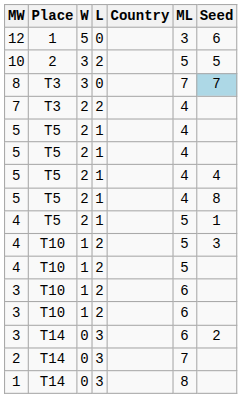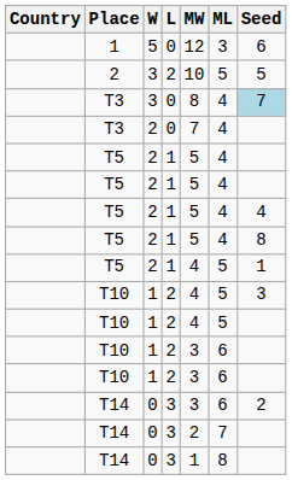 <table class="wikitable sortable" style="text-align:center">
 <tr>
-<th>MW</th>
+<th>Country</th>
 <th>Place</th>
 <th>W</th>
 <th>L</th>
-<th>Country</th>
+<th>MW</th>
 <th>ML</th>
 <th>Seed</th>
 </tr>
 <tr>
-<td>12</td>
+<td align=left></td>
 <td>1</td>
 <td>5</td>
 <td>0</td>
-<td align=left></td>
+<td>12</td>
 <td>3</td>
 <td>6</td>
 </tr>
 <tr>
-<td>10</td>
+<td align=left></td>
 <td>2</td>
 <td>3</td>
 <td>2</td>
-<td align=left></td>
+<td>10</td>
 <td>5</td>
 <td>5</td>
 </tr>
 <tr>
-<td>8</td>
+<td align=left></td>
 <td>T3</td>
 <td>3</td>
 <td>0</td>
-<td align=left></td>
-<td>7</td>
+<td>8</td>
+<td>4</td>
 <td style="background: lightblue;">7</td>
 </tr>
 <tr>
-<td>7</td>
+<td align=left></td>
 <td>T3</td>
 <td>2</td>
-<td>2</td>
-<td align=left></td>
+<td>0</td>
+<td>7</td>
 <td>4</td>
 <td></td>
 </tr>
 <tr>
-<td>5</td>
+<td align=left></td>
 <td>T5</td>
 <td>2</td>
 <td>1</td>
-<td align=left></td>
+<td>5</td>
 <td>4</td>
 <td></td>
 </tr>
 <tr>
-<td>5</td>
+<td align=left></td>
 <td>T5</td>
 <td>2</td>
 <td>1</td>
-<td align=left></td>
+<td>5</td>
 <td>4</td>
 <td></td>
 </tr>
 <tr>
-<td>5</td>
+<td align=left></td>
 <td>T5</td>
 <td>2</td>
 <td>1</td>
-<td align=left></td>
+<td>5</td>
 <td>4</td>
 <td>4</td>
 </tr>
 <tr>
-<td>5</td>
+<td align=left></td>
 <td>T5</td>
 <td>2</td>
 <td>1</td>
-<td align=left></td>
+<td>5</td>
 <td>4</td>
 <td>8</td>
 </tr>
 <tr>
-<td>4</td>
+<td align=left></td>
 <td>T5</td>
 <td>2</td>
 <td>1</td>
-<td align=left></td>
+<td>4</td>
 <td>5</td>
 <td>1</td>
 </tr>
 <tr>
-<td>4</td>
+<td align=left></td>
 <td>T10</td>
 <td>1</td>
 <td>2</td>
-<td align=left></td>
+<td>4</td>
 <td>5</td>
 <td>3</td>
 </tr>
 <tr>
-<td>4</td>
+<td align=left></td>
 <td>T10</td>
 <td>1</td>
 <td>2</td>
-<td align=left></td>
+<td>4</td>
 <td>5</td>
 <td></td>
 </tr>
 <tr>
-<td>3</td>
+<td align=left></td>
 <td>T10</td>
 <td>1</td>
 <td>2</td>
-<td align=left></td>
+<td>3</td>
 <td>6</td>
 <td></td>
 </tr>
 <tr>
-<td>3</td>
+<td align=left></td>
 <td>T10</td>
 <td>1</td>
 <td>2</td>
-<td align=left></td>
+<td>3</td>
 <td>6</td>
 <td></td>
 </tr>
 <tr>
-<td>3</td>
+<td align=left></td>
 <td>T14</td>
 <td>0</td>
 <td>3</td>
-<td align=left></td>
+<td>3</td>
 <td>6</td>
 <td>2</td>
 </tr>
 <tr>
-<td>2</td>
+<td align=left></td>
 <td>T14</td>
 <td>0</td>
 <td>3</td>
-<td align=left></td>
+<td>2</td>
 <td>7</td>
 <td></td>
 </tr>
 <tr>
-<td>1</td>
+<td align=left></td>
 <td>T14</td>
 <td>0</td>
 <td>3</td>
-<td align=left></td>
+<td>1</td>
 <td>8</td>
 <td></td>
 </tr>
 </table>
